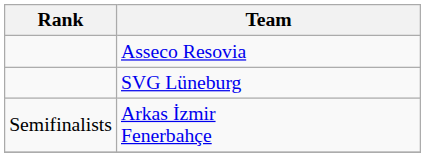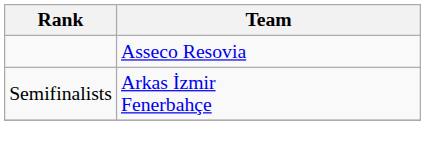 <table class="wikitable" style="text-align:center">
 <tr>
 <th width=40>Rank</th>
 <th width=240>Team</th>
 </tr>
 <tr>
 <td></td>
 <td align=left> <a href='#'>Asseco Resovia</a></td>
 </tr>
 <tr>
-<td></td>
-<td align=left> <a href='#'>SVG Lüneburg</a></td>
-</tr>
-<tr>
 <td>Semifinalists</td>
 <td align=left> <a href='#'>Arkas İzmir</a><br>  <a href='#'>Fenerbahçe</a></td>
 </tr>
 <tr>
 </tr>
 </table>
